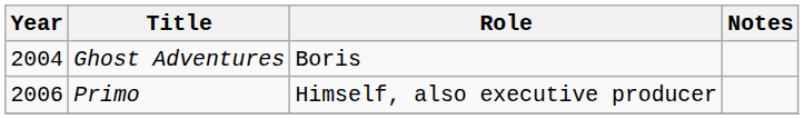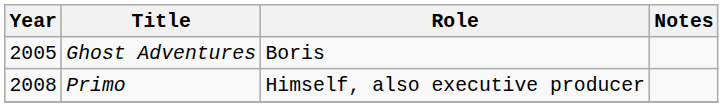 <table class="wikitable sortable">
 <tr>
 <th>Year</th>
 <th>Title</th>
 <th>Role</th>
 <th class="unsortable">Notes</th>
 </tr>
 <tr>
-<td>2004</td>
+<td>2005</td>
 <td><em>Ghost Adventures</em></td>
 <td>Boris</td>
 <td></td>
 </tr>
 <tr>
-<td>2006</td>
+<td>2008</td>
 <td><em>Primo</em></td>
 <td>Himself, also executive producer</td>
 <td></td>
 </tr>
 <tr>
 </tr>
 </table>
